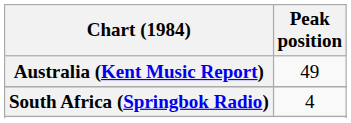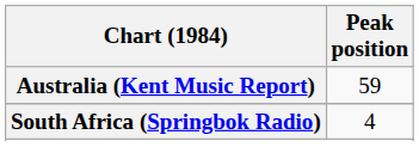 <table class="wikitable sortable plainrowheaders" style="text-align:center">
 <tr>
 <th scope="col">Chart (1984)</th>
 <th scope="col">Peak<br>position</th>
 </tr>
 <tr>
 <th scope="row">Australia (<a href='#'>Kent Music Report</a>)</th>
-<td>49</td>
+<td>59</td>
 </tr>
 <tr>
 </tr>
 <tr>
 </tr>
 <tr>
 </tr>
 <tr>
 <th scope="row">South Africa (<a href='#'>Springbok Radio</a>)</th>
 <td>4</td>
 </tr>
 <tr>
 </tr>
 <tr>
 </tr>
 </table>
